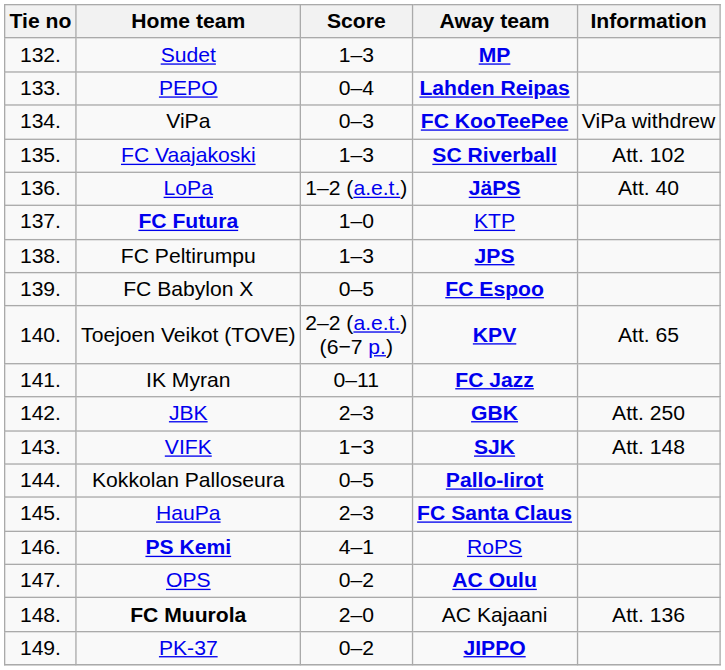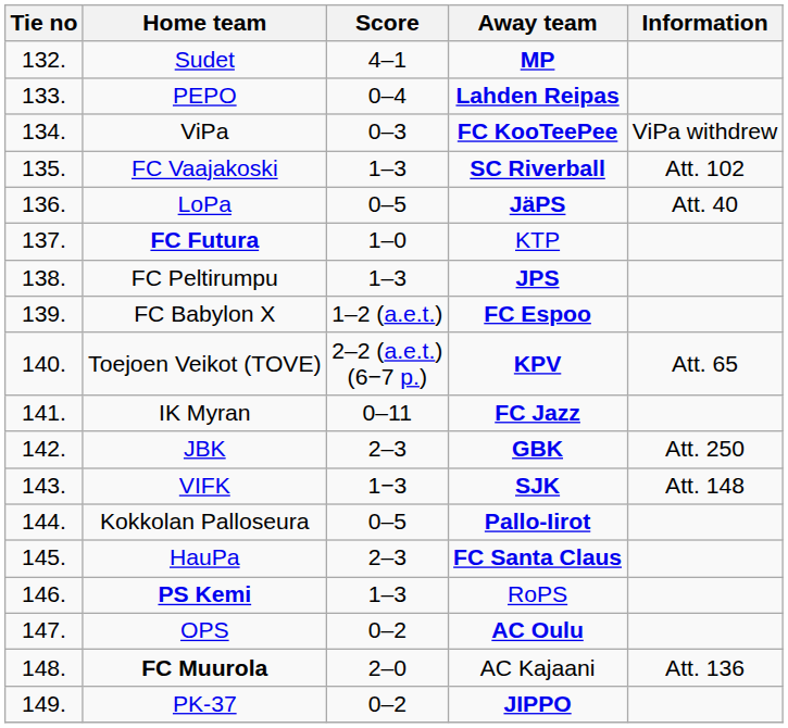 <table class="wikitable" style="text-align:center">
 <tr>
 <th style= width="40px">Tie no</th>
 <th style= width="150px">Home team</th>
 <th style= width="60px">Score</th>
 <th style= width="150px">Away team</th>
 <th style= width="30px">Information</th>
 </tr>
 <tr>
 <td>132.</td>
 <td><a href='#'>Sudet</a></td>
-<td>1–3</td>
+<td>4–1</td>
 <td><strong><a href='#'>MP</a></strong></td>
 <td></td>
 </tr>
 <tr>
 <td>133.</td>
 <td><a href='#'>PEPO</a></td>
 <td>0–4</td>
 <td><strong><a href='#'>Lahden Reipas</a></strong></td>
 <td></td>
 </tr>
 <tr>
 <td>134.</td>
 <td>ViPa</td>
 <td>0–3</td>
 <td><strong><a href='#'>FC KooTeePee</a></strong></td>
 <td>ViPa withdrew</td>
 </tr>
 <tr>
 <td>135.</td>
 <td><a href='#'>FC Vaajakoski</a></td>
 <td>1–3</td>
 <td><strong><a href='#'>SC Riverball</a></strong></td>
 <td>Att. 102</td>
 </tr>
 <tr>
 <td>136.</td>
 <td><a href='#'>LoPa</a></td>
-<td>1–2 (<a href='#'>a.e.t.</a>)</td>
+<td>0–5</td>
 <td><strong><a href='#'>JäPS</a></strong></td>
 <td>Att. 40</td>
 </tr>
 <tr>
 <td>137.</td>
 <td><strong><a href='#'>FC Futura</a></strong></td>
 <td>1–0</td>
 <td><a href='#'>KTP</a></td>
 <td></td>
 </tr>
 <tr>
 <td>138.</td>
 <td>FC Peltirumpu</td>
 <td>1–3</td>
 <td><strong><a href='#'>JPS</a></strong></td>
 <td></td>
 </tr>
 <tr>
 <td>139.</td>
 <td>FC Babylon X</td>
-<td>0–5</td>
+<td>1–2 (<a href='#'>a.e.t.</a>)</td>
 <td><strong><a href='#'>FC Espoo</a></strong></td>
 <td></td>
 </tr>
 <tr>
 <td>140.</td>
 <td>Toejoen Veikot (TOVE)</td>
 <td>2–2 (<a href='#'>a.e.t.</a>)<br>(6−7 <a href='#'>p.</a>)</td>
 <td><strong><a href='#'>KPV</a></strong></td>
 <td>Att. 65</td>
 </tr>
 <tr>
 <td>141.</td>
 <td>IK Myran</td>
 <td>0–11</td>
 <td><strong><a href='#'>FC Jazz</a></strong></td>
 <td></td>
 </tr>
 <tr>
 <td>142.</td>
 <td><a href='#'>JBK</a></td>
 <td>2–3</td>
 <td><strong><a href='#'>GBK</a></strong></td>
 <td>Att. 250</td>
 </tr>
 <tr>
 <td>143.</td>
 <td><a href='#'>VIFK</a></td>
 <td>1−3</td>
 <td><strong><a href='#'>SJK</a></strong></td>
 <td>Att. 148</td>
 </tr>
 <tr>
 <td>144.</td>
 <td>Kokkolan Palloseura</td>
 <td>0–5</td>
 <td><strong><a href='#'>Pallo-Iirot</a></strong></td>
 <td></td>
 </tr>
 <tr>
 <td>145.</td>
 <td><a href='#'>HauPa</a></td>
 <td>2–3</td>
 <td><strong><a href='#'>FC Santa Claus</a></strong></td>
 <td></td>
 </tr>
 <tr>
 <td>146.</td>
 <td><strong><a href='#'>PS Kemi</a></strong></td>
-<td>4–1</td>
+<td>1–3</td>
 <td><a href='#'>RoPS</a></td>
 <td></td>
 </tr>
 <tr>
 <td>147.</td>
 <td><a href='#'>OPS</a></td>
 <td>0–2</td>
 <td><strong><a href='#'>AC Oulu</a></strong></td>
 <td></td>
 </tr>
 <tr>
 <td>148.</td>
 <td><strong>FC Muurola</strong></td>
 <td>2–0</td>
 <td>AC Kajaani</td>
 <td>Att. 136</td>
 </tr>
 <tr>
 <td>149.</td>
 <td><a href='#'>PK-37</a></td>
 <td>0–2</td>
 <td><strong><a href='#'>JIPPO</a></strong></td>
 <td></td>
 </tr>
 <tr>
 </tr>
 </table>
